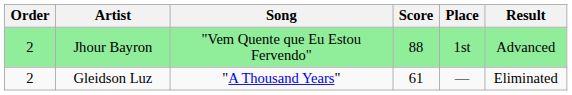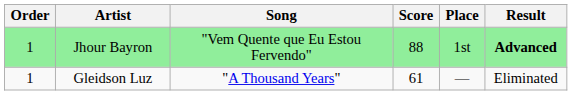 <table class="wikitable" style="text-align:center; width:70%;">
 <tr>
 <th scope="col" width="05%">Order</th>
 <th scope="col" width="17%">Artist</th>
 <th scope="col" width="33%">Song</th>
 <th scope="col" width="05%">Score</th>
 <th scope="col" width="05%">Place</th>
 <th scope="col" width="10%">Result</th>
 </tr>
 <tr bgcolor="#90ee9b">
-<td>2</td>
+<td>1</td>
 <td>Jhour Bayron</td>
 <td>"Vem Quente que Eu Estou Fervendo"</td>
 <td>88</td>
 <td>1st</td>
-<td>Advanced</td>
+<td><strong>Advanced</strong></td>
 </tr>
 <tr>
-<td>2</td>
+<td>1</td>
 <td>Gleidson Luz</td>
 <td>"<a href='#'>A Thousand Years</a>"</td>
 <td>61</td>
 <td>—</td>
 <td>Eliminated</td>
 </tr>
 </table>
